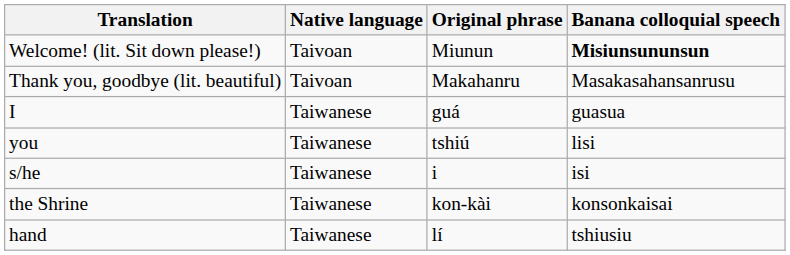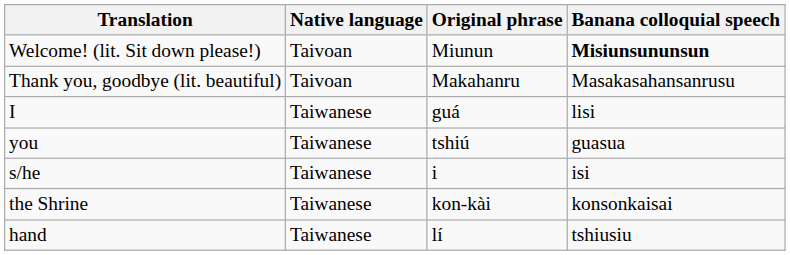 <table class="wikitable">
 <tr>
 <th>Translation</th>
 <th>Native language</th>
 <th>Original phrase</th>
 <th>Banana colloquial speech</th>
 </tr>
 <tr>
 <td>Welcome! (lit. Sit down please!)</td>
 <td>Taivoan</td>
 <td>Miunun</td>
 <td><strong>Misiunsununsun</strong></td>
 </tr>
 <tr>
 <td>Thank you, goodbye (lit. beautiful)</td>
 <td>Taivoan</td>
 <td>Makahanru</td>
 <td>Masakasahansanrusu</td>
 </tr>
 <tr>
 <td>I</td>
 <td>Taiwanese</td>
 <td>guá</td>
-<td>guasua</td>
+<td>lisi</td>
 </tr>
 <tr>
 <td>you</td>
 <td>Taiwanese</td>
 <td>tshiú</td>
-<td>lisi</td>
+<td>guasua</td>
 </tr>
 <tr>
 <td>s/he</td>
 <td>Taiwanese</td>
 <td>i</td>
 <td>isi</td>
 </tr>
 <tr>
 <td>the Shrine</td>
 <td>Taiwanese</td>
 <td>kon-kài</td>
 <td>konsonkaisai</td>
 </tr>
 <tr>
 <td>hand</td>
 <td>Taiwanese</td>
 <td>lí</td>
 <td>tshiusiu</td>
 </tr>
 </table>
